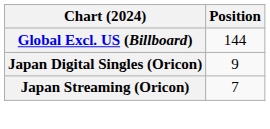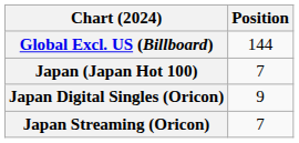 <table class="wikitable sortable plainrowheaders" style="text-align:center">
 <tr>
 <th scope="col">Chart (2024)</th>
 <th scope="col">Position</th>
 </tr>
 <tr>
 <th scope="row"><a href='#'>Global Excl. US</a> (<em>Billboard</em>)</th>
 <td>144</td>
 </tr>
 <tr>
+<th scope="row">Japan (Japan Hot 100)</th>
+<td>7</td>
+</tr>
+<tr>
 <th scope="row">Japan Digital Singles (Oricon)</th>
 <td>9</td>
 </tr>
 <tr>
 <th scope="row">Japan Streaming (Oricon)</th>
 <td>7</td>
 </tr>
 </table>
